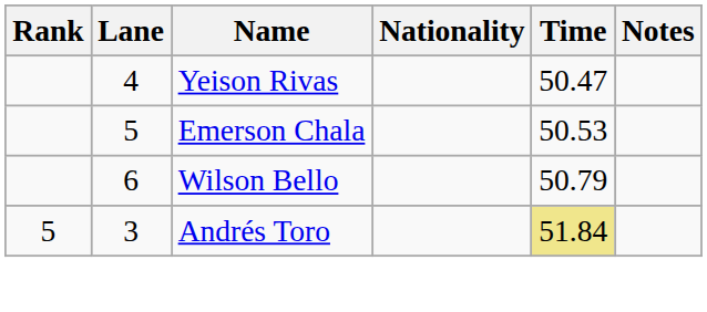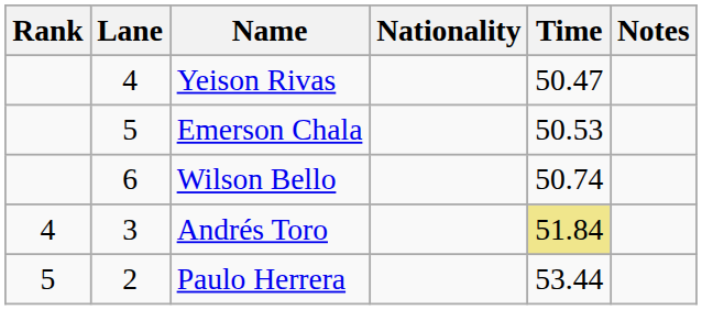 <table class="wikitable sortable" style="text-align:center;font-size:95%">
 <tr>
 <th>Rank</th>
 <th>Lane</th>
 <th>Name</th>
 <th>Nationality</th>
 <th>Time</th>
 <th>Notes</th>
 </tr>
 <tr>
 <td></td>
 <td>4</td>
 <td align=left><a href='#'>Yeison Rivas</a></td>
 <td align=left></td>
 <td>50.47</td>
 <td></td>
 </tr>
 <tr>
 <td></td>
 <td>5</td>
 <td align=left><a href='#'>Emerson Chala</a></td>
 <td align=left></td>
 <td>50.53</td>
 <td></td>
 </tr>
 <tr>
 <td></td>
 <td>6</td>
 <td align=left><a href='#'>Wilson Bello</a></td>
 <td align=left></td>
-<td>50.79</td>
+<td>50.74</td>
 <td></td>
 </tr>
 <tr>
-<td>5</td>
+<td>4</td>
 <td>3</td>
 <td align=left><a href='#'>Andrés Toro</a></td>
 <td align=left></td>
 <td style="background: khaki;">51.84</td>
 <td></td>
 </tr>
+<tr>
+<td>5</td>
+<td>2</td>
+<td align=left><a href='#'>Paulo Herrera</a></td>
+<td align=left></td>
+<td>53.44</td>
+<td></td>
+</tr>
 </table>
